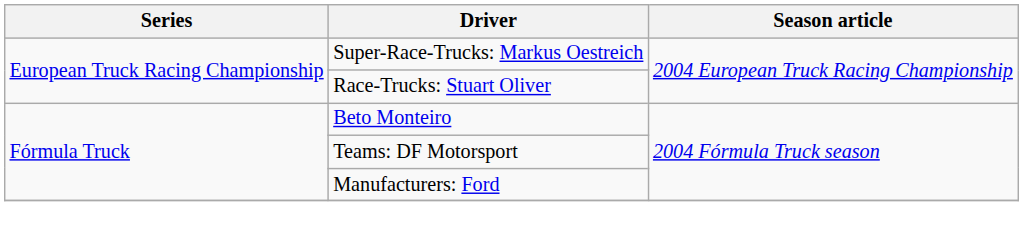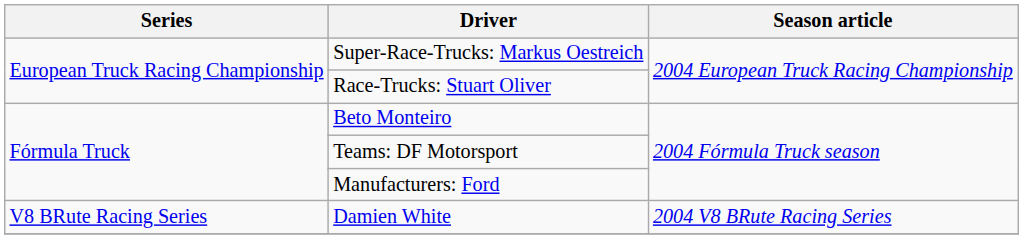 <table class="wikitable" style="font-size: 87%;">
 <tr>
 <th>Series</th>
 <th>Driver</th>
 <th>Season article</th>
 </tr>
 <tr>
 <td rowspan=2><a href='#'>European Truck Racing Championship</a></td>
 <td>Super-Race-Trucks:  <a href='#'>Markus Oestreich</a></td>
 <td rowspan=2><em><a href='#'>2004 European Truck Racing Championship</a></em></td>
 </tr>
 <tr>
 <td>Race-Trucks:  <a href='#'>Stuart Oliver</a></td>
 </tr>
 <tr>
 <td rowspan=3><a href='#'>Fórmula Truck</a></td>
 <td> <a href='#'>Beto Monteiro</a></td>
 <td rowspan=3><em><a href='#'>2004 Fórmula Truck season</a></em></td>
 </tr>
 <tr>
 <td>Teams:  DF Motorsport</td>
 </tr>
 <tr>
 <td>Manufacturers:  <a href='#'>Ford</a></td>
 </tr>
 <tr>
+<td><a href='#'>V8 BRute Racing Series</a></td>
+<td> <a href='#'>Damien White</a></td>
+<td><em><a href='#'>2004 V8 BRute Racing Series</a></em></td>
+</tr>
+<tr>
 </tr>
 </table>
